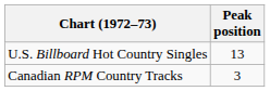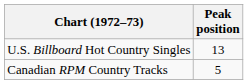 <table class="wikitable sortable">
 <tr>
 <th>Chart (1972–73)</th>
 <th>Peak<br>position</th>
 </tr>
 <tr>
 <td>U.S. <em>Billboard</em> Hot Country Singles</td>
 <td align="center">13</td>
 </tr>
 <tr>
 <td>Canadian <em>RPM</em> Country Tracks</td>
-<td align="center">3</td>
+<td align="center">5</td>
 </tr>
 </table>
